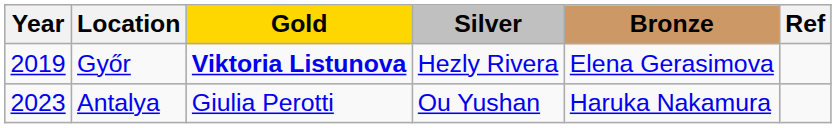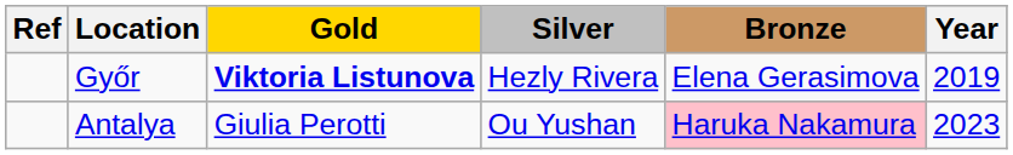 <table class="wikitable">
 <tr>
-<th>Year</th>
+<th>Ref</th>
 <th>Location</th>
 <th style="background-color:gold;">Gold</th>
 <th style="background-color:silver;">Silver</th>
 <th style="background-color:#cc9966;">Bronze</th>
-<th>Ref</th>
+<th>Year</th>
 </tr>
 <tr>
-<td><a href='#'>2019</a></td>
+<td></td>
 <td> <a href='#'>Győr</a></td>
 <td><strong> <a href='#'>Viktoria Listunova</a></strong></td>
 <td> <a href='#'>Hezly Rivera</a></td>
 <td> <a href='#'>Elena Gerasimova</a></td>
-<td></td>
+<td><a href='#'>2019</a></td>
 </tr>
 <tr>
-<td><a href='#'>2023</a></td>
+<td></td>
 <td> <a href='#'>Antalya</a></td>
 <td> <a href='#'>Giulia Perotti</a></td>
 <td> <a href='#'>Ou Yushan</a></td>
-<td> <a href='#'>Haruka Nakamura</a></td>
-<td></td>
+<td style="background: pink;"> <a href='#'>Haruka Nakamura</a></td>
+<td><a href='#'>2023</a></td>
 </tr>
 </table>
